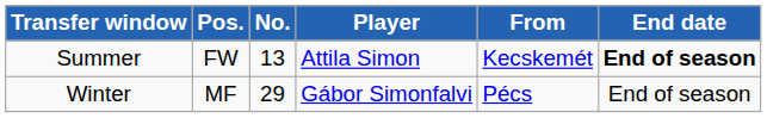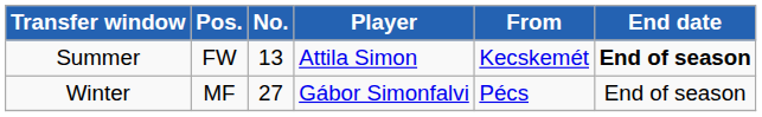 <table class="wikitable plainrowheaders sortable">
 <tr>
 <th style="background-color:#2462B2;color:white">Transfer window</th>
 <th style="background-color:#2462B2;color:white">Pos.</th>
 <th style="background-color:#2462B2;color:white">No.</th>
 <th style="background-color:#2462B2;color:white">Player</th>
 <th style="background-color:#2462B2;color:white">From</th>
 <th style="background-color:#2462B2;color:white">End date</th>
 </tr>
 <tr>
 <td style="text-align:center;">Summer</td>
 <td style=text-align:center;>FW</td>
 <td style=text-align:center;>13</td>
 <td style=text-align:left;> <a href='#'>Attila Simon</a></td>
 <td style=text-align:left;><a href='#'>Kecskemét</a></td>
 <td style=text-align:center;><strong>End of season</strong></td>
 </tr>
 <tr>
 <td style="text-align:center;">Winter</td>
 <td style=text-align:center;>MF</td>
-<td style=text-align:center;>29</td>
+<td style=text-align:center;>27</td>
 <td style=text-align:left;> <a href='#'>Gábor Simonfalvi</a></td>
 <td style=text-align:left;><a href='#'>Pécs</a></td>
 <td style=text-align:center;>End of season</td>
 </tr>
 <tr>
 </tr>
 </table>
